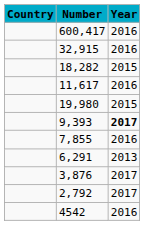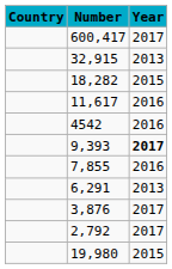 <table class="wikitable sortable">
 <tr>
 <th style=background:#00abc9>Country</th>
 <th style=background:#00abc9>Number</th>
 <th style=background:#00abc9>Year</th>
 </tr>
 <tr>
 <td></td>
 <td>600,417</td>
-<td>2016</td>
+<td>2017</td>
 </tr>
 <tr>
 <td></td>
 <td>32,915</td>
-<td>2016</td>
+<td>2013</td>
 </tr>
 <tr>
 <td></td>
 <td>18,282</td>
 <td>2015</td>
 </tr>
 <tr>
 <td></td>
 <td>11,617</td>
 <td>2016</td>
 </tr>
 <tr>
 <td></td>
-<td>19,980</td>
-<td>2015</td>
+<td>4542</td>
+<td>2016</td>
 </tr>
 <tr>
 <td></td>
 <td>9,393</td>
 <td><strong>2017</strong></td>
 </tr>
 <tr>
 <td></td>
 <td>7,855</td>
 <td>2016</td>
 </tr>
 <tr>
 <td></td>
 <td>6,291</td>
 <td>2013</td>
 </tr>
 <tr>
 <td></td>
 <td>3,876</td>
 <td>2017</td>
 </tr>
 <tr>
 <td></td>
 <td>2,792</td>
 <td>2017</td>
 </tr>
 <tr>
 <td></td>
-<td>4542</td>
-<td>2016</td>
+<td>19,980</td>
+<td>2015</td>
 </tr>
 </table>
